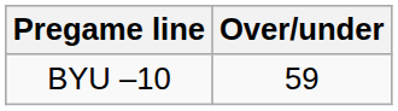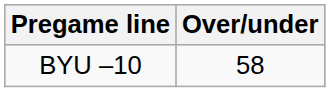 <table class="wikitable">
 <tr align="center">
 <th style=>Pregame line</th>
 <th style=>Over/under</th>
 </tr>
 <tr align="center">
 <td>BYU –10</td>
-<td>59</td>
+<td>58</td>
 </tr>
 </table>
